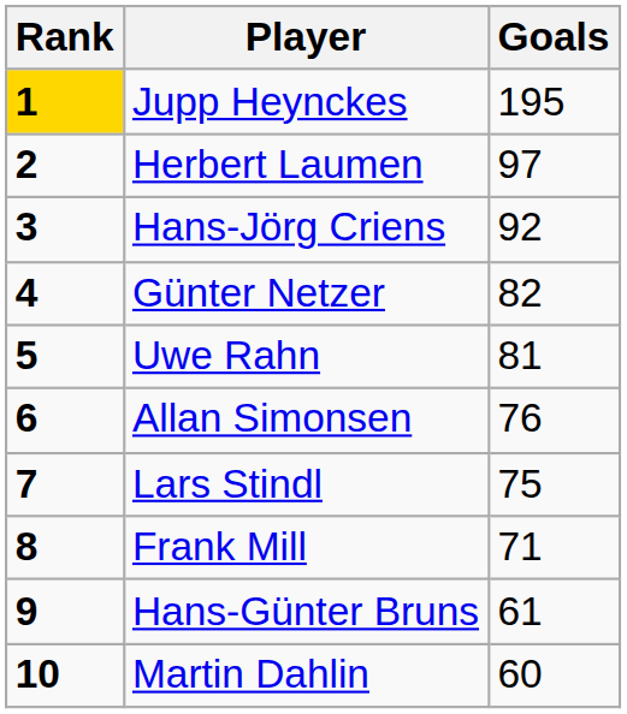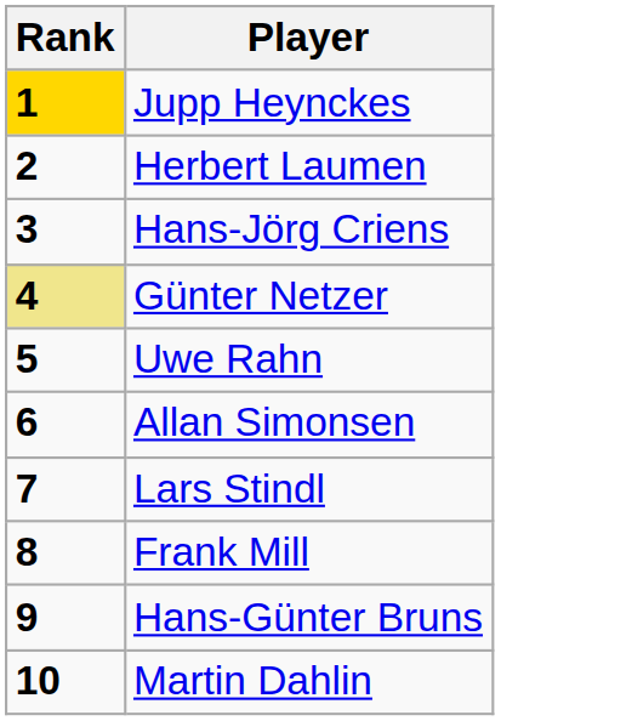 <table class="wikitable">
 <tr>
 <th>Rank</th>
 <th>Player</th>
-<th>Goals</th>
 </tr>
 <tr>
 <td style="background: gold;"><strong>1</strong></td>
 <td> <a href='#'>Jupp Heynckes</a></td>
-<td>195</td>
 </tr>
 <tr>
 <td><strong>2</strong></td>
 <td> <a href='#'>Herbert Laumen</a></td>
-<td>97</td>
 </tr>
 <tr>
 <td><strong>3</strong></td>
 <td> <a href='#'>Hans-Jörg Criens</a></td>
-<td>92</td>
 </tr>
 <tr>
-<td><strong>4</strong></td>
+<td style="background: khaki;"><strong>4</strong></td>
 <td> <a href='#'>Günter Netzer</a></td>
-<td>82</td>
 </tr>
 <tr>
 <td><strong>5</strong></td>
 <td> <a href='#'>Uwe Rahn</a></td>
-<td>81</td>
 </tr>
 <tr>
 <td><strong>6</strong></td>
 <td> <a href='#'>Allan Simonsen</a></td>
-<td>76</td>
 </tr>
 <tr>
 <td><strong>7</strong></td>
 <td> <a href='#'>Lars Stindl</a></td>
-<td>75</td>
 </tr>
 <tr>
 <td><strong>8</strong></td>
 <td> <a href='#'>Frank Mill</a></td>
-<td>71</td>
 </tr>
 <tr>
 <td><strong>9</strong></td>
 <td> <a href='#'>Hans-Günter Bruns</a></td>
-<td>61</td>
 </tr>
 <tr>
 <td><strong>10</strong></td>
 <td> <a href='#'>Martin Dahlin</a></td>
-<td>60</td>
 </tr>
 </table>
